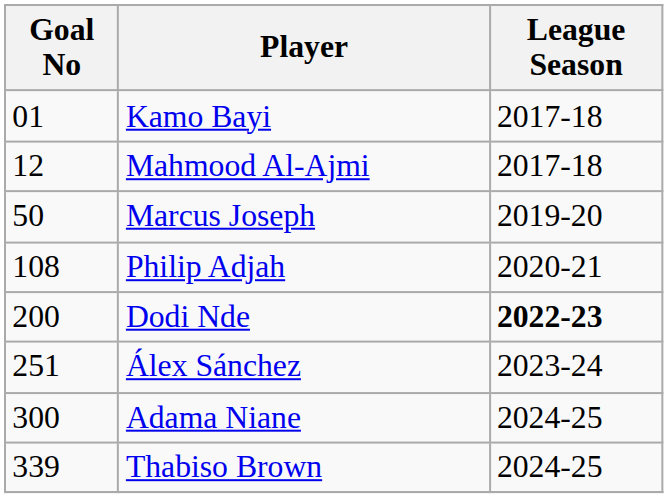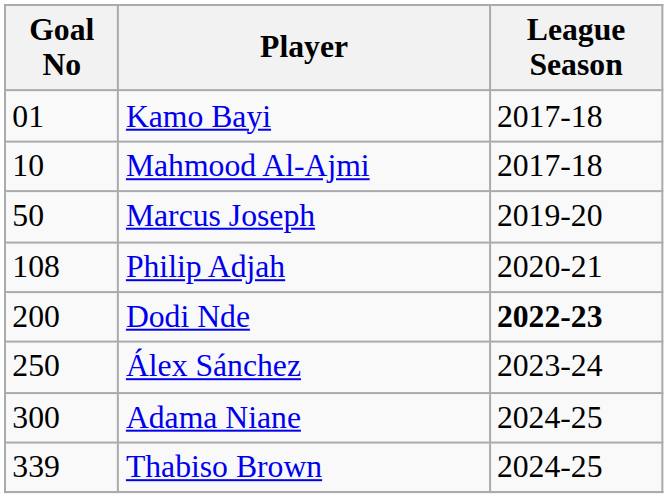 <table class="wikitable">
 <tr>
 <th width=50px>Goal No</th>
 <th width=180px>Player</th>
 <th width=80px>League Season</th>
 </tr>
 <tr>
 <td>01</td>
 <td> <a href='#'>Kamo Bayi</a></td>
 <td>2017-18</td>
 </tr>
 <tr>
-<td>12</td>
+<td>10</td>
 <td> <a href='#'>Mahmood Al-Ajmi</a></td>
 <td>2017-18</td>
 </tr>
 <tr>
 <td>50</td>
 <td> <a href='#'>Marcus Joseph</a></td>
 <td>2019-20</td>
 </tr>
 <tr>
 <td>108</td>
 <td> <a href='#'>Philip Adjah</a></td>
 <td>2020-21</td>
 </tr>
 <tr>
 <td>200</td>
 <td> <a href='#'>Dodi Nde</a></td>
 <td><strong>2022-23</strong></td>
 </tr>
 <tr>
-<td>251</td>
+<td>250</td>
 <td> <a href='#'>Álex Sánchez</a></td>
 <td>2023-24</td>
 </tr>
 <tr>
 <td>300</td>
 <td> <a href='#'>Adama Niane</a></td>
 <td>2024-25</td>
 </tr>
 <tr>
 <td>339</td>
 <td> <a href='#'>Thabiso Brown</a></td>
 <td>2024-25</td>
 </tr>
 <tr>
 </tr>
 </table>
